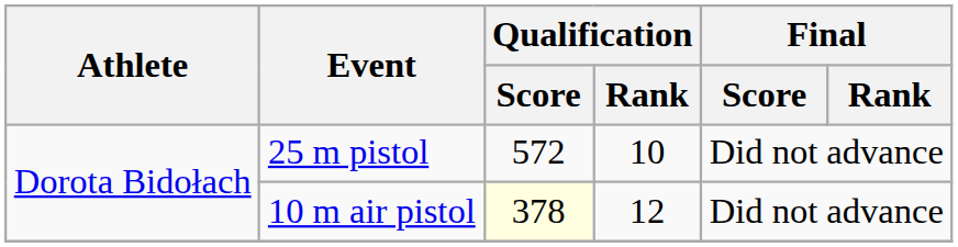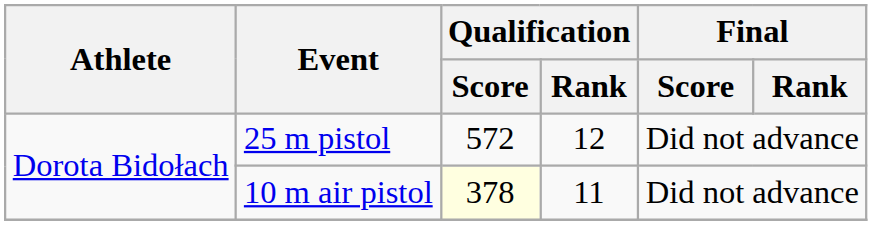 <table class="wikitable" style="font-size:90%">
 <tr>
 <th rowspan="2">Athlete</th>
 <th rowspan="2">Event</th>
 <th colspan="2">Qualification</th>
 <th colspan="2">Final</th>
 </tr>
 <tr>
 <th>Score</th>
 <th>Rank</th>
 <th>Score</th>
 <th>Rank</th>
 </tr>
 <tr>
 <td rowspan=2><a href='#'>Dorota Bidołach</a></td>
 <td><a href='#'>25 m pistol</a></td>
 <td align="center">572</td>
-<td align="center">10</td>
+<td align="center">12</td>
 <td colspan="2"  align="center">Did not advance</td>
 </tr>
 <tr>
 <td><a href='#'>10 m air pistol</a></td>
 <td align="center" style="background: lightyellow;">378</td>
-<td align="center">12</td>
+<td align="center">11</td>
 <td colspan="2"  align="center">Did not advance</td>
 </tr>
 <tr>
 </tr>
 </table>
